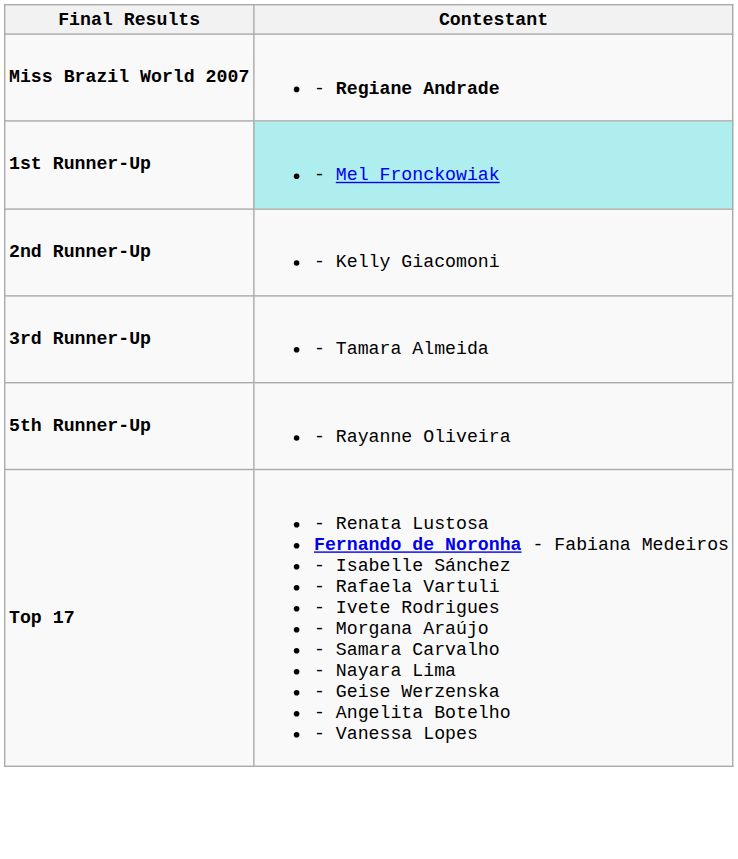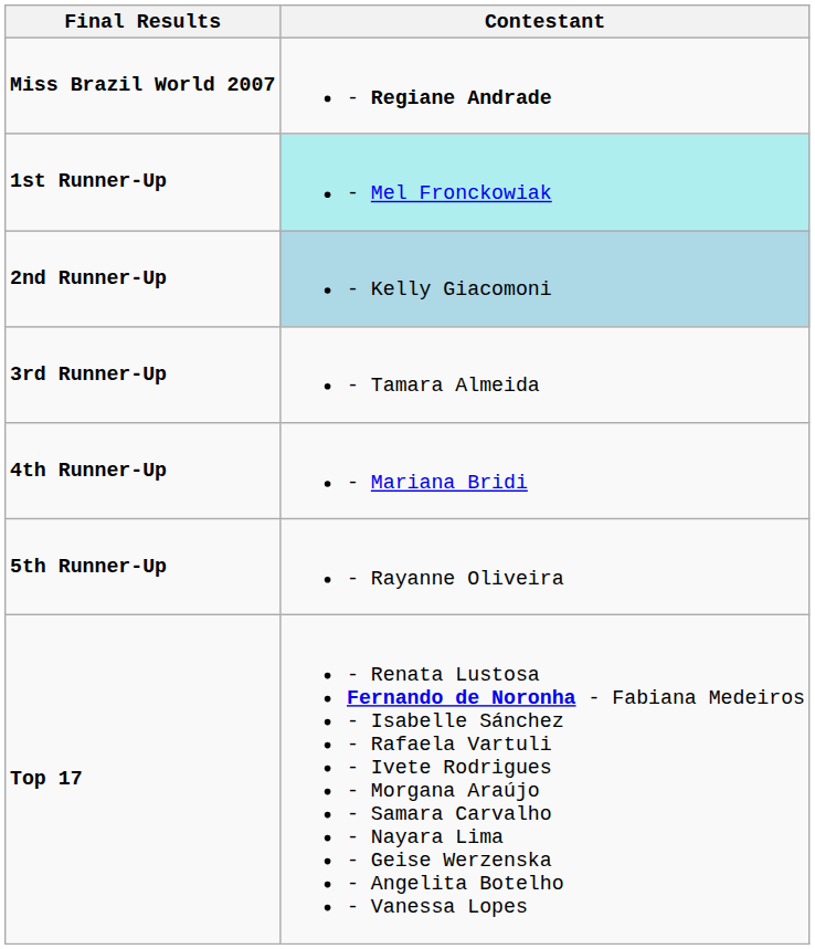 <table class="wikitable">
 <tr>
 <th>Final Results</th>
 <th>Contestant</th>
 </tr>
 <tr>
 <td><strong>Miss Brazil World 2007</strong></td>
 <td><br><ul><li><strong></strong> - <strong>Regiane Andrade</strong></li></ul></td>
 </tr>
 <tr>
 <td><strong>1st Runner-Up</strong></td>
 <td style="background: paleturquoise;"><br><ul><li><strong></strong> - <a href='#'>Mel Fronckowiak</a></li></ul></td>
 </tr>
 <tr>
 <td><strong>2nd Runner-Up</strong></td>
-<td><br><ul><li><strong></strong> - Kelly Giacomoni</li></ul></td>
+<td style="background: lightblue;"><br><ul><li><strong></strong> - Kelly Giacomoni</li></ul></td>
 </tr>
 <tr>
 <td><strong>3rd Runner-Up</strong></td>
 <td><br><ul><li><strong></strong> - Tamara Almeida</li></ul></td>
+</tr>
+<tr>
+<td><strong>4th Runner-Up</strong></td>
+<td><br><ul><li><strong></strong> - <a href='#'>Mariana Bridi</a></li></ul></td>
 </tr>
 <tr>
 <td><strong>5th Runner-Up</strong></td>
 <td><br><ul><li><strong></strong> - Rayanne Oliveira</li></ul></td>
 </tr>
 <tr>
 <td><strong>Top 17</strong></td>
 <td><br><ul><li><strong></strong> - Renata Lustosa</li><li><strong> <a href='#'>Fernando de Noronha</a></strong> - Fabiana Medeiros</li><li><strong></strong> - Isabelle Sánchez</li><li><strong></strong> - Rafaela Vartuli</li><li><strong></strong> - Ivete Rodrigues</li><li><strong></strong> - Morgana Araújo</li><li><strong></strong> - Samara Carvalho</li><li><strong></strong> - Nayara Lima</li><li><strong></strong> - Geise Werzenska</li><li><strong></strong> - Angelita Botelho</li><li><strong></strong> - Vanessa Lopes</li></ul></td>
 </tr>
 </table>
